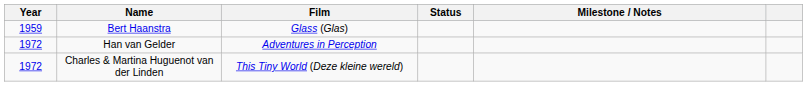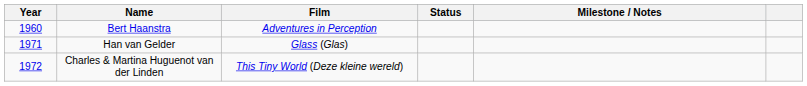 <table class="wikitable" style="text-align: center">
 <tr ---- bgcolor="#ebf5ff">
 <th width="075">Year</th>
 <th width="250">Name</th>
 <th width="300">Film</th>
 <th width="080">Status</th>
 <th width="450">Milestone / Notes</th>
 <th width="050"></th>
 </tr>
 <tr>
-<td><a href='#'>1959</a></td>
+<td><a href='#'>1960</a></td>
 <td><a href='#'>Bert Haanstra</a></td>
-<td><em><a href='#'>Glass</a></em> (<em>Glas</em>)</td>
+<td><em><a href='#'>Adventures in Perception</a></em></td>
 <td></td>
 <td></td>
 <td></td>
 </tr>
 <tr>
-<td><a href='#'>1972</a></td>
+<td><a href='#'>1971</a></td>
 <td>Han van Gelder</td>
-<td><em><a href='#'>Adventures in Perception</a></em></td>
+<td><em><a href='#'>Glass</a></em> (<em>Glas</em>)</td>
 <td></td>
 <td></td>
 <td></td>
 </tr>
 <tr>
 <td><a href='#'>1972</a></td>
 <td>Charles & Martina Huguenot van der Linden</td>
 <td><em><a href='#'>This Tiny World</a></em> (<em>Deze kleine wereld</em>)</td>
 <td></td>
 <td></td>
 <td></td>
 </tr>
 </table>
